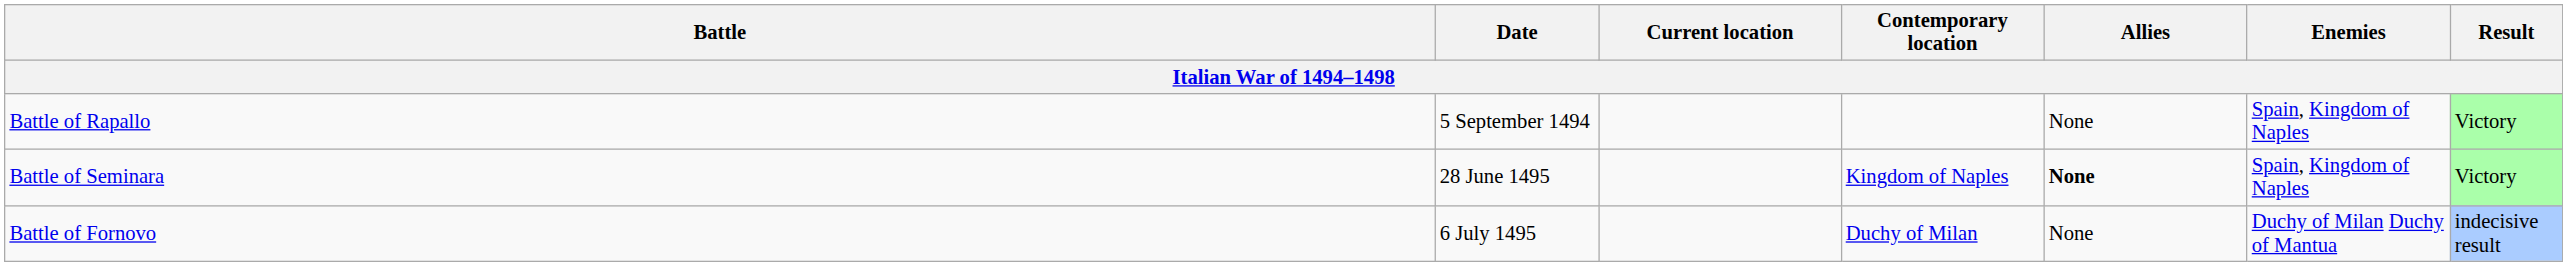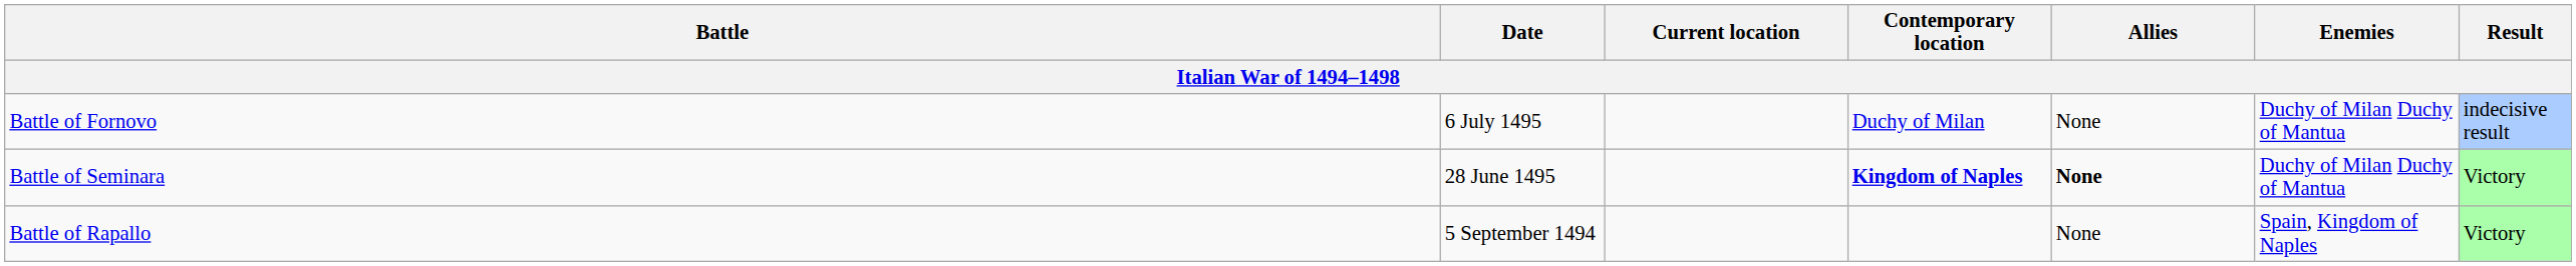 <table class="wikitable sortable" style="width:100%;">
 <tr>
 <th>Battle</th>
 <th style="width:120px;">Date</th>
 <th style="width:180px;">Current location</th>
 <th style="width:150px;">Contemporary location</th>
 <th style="width:150px;">Allies</th>
 <th style="width:150px;">Enemies</th>
 <th style="width:80px;">Result</th>
 </tr>
 <tr>
 <th colspan="7"><a href='#'>Italian War of 1494–1498</a></th>
 </tr>
 <tr>
+<td><a href='#'>Battle of Fornovo</a></td>
+<td>6 July 1495</td>
+<td></td>
+<td> <a href='#'>Duchy of Milan</a></td>
+<td>None</td>
+<td> <a href='#'>Duchy of Milan</a> <a href='#'>Duchy of Mantua</a></td>
+<td style="background:#ACF">indecisive result</td>
+</tr>
+<tr>
+<td><a href='#'>Battle of Seminara</a></td>
+<td>28 June 1495</td>
+<td></td>
+<td><strong> <a href='#'>Kingdom of Naples</a></strong></td>
+<td><strong>None</strong></td>
+<td> <a href='#'>Duchy of Milan</a> <a href='#'>Duchy of Mantua</a></td>
+<td style="background:#AFA">Victory</td>
+</tr>
+<tr>
 <td><a href='#'>Battle of Rapallo</a></td>
 <td>5 September 1494</td>
 <td></td>
 <td></td>
 <td>None</td>
 <td> <a href='#'>Spain</a>, <a href='#'>Kingdom of Naples</a></td>
 <td style="background:#AFA">Victory</td>
 </tr>
-<tr>
-<td><a href='#'>Battle of Seminara</a></td>
-<td>28 June 1495</td>
-<td></td>
-<td> <a href='#'>Kingdom of Naples</a></td>
-<td><strong>None</strong></td>
-<td> <a href='#'>Spain</a>, <a href='#'>Kingdom of Naples</a></td>
-<td style="background:#AFA">Victory</td>
-</tr>
-<tr>
-<td><a href='#'>Battle of Fornovo</a></td>
-<td>6 July 1495</td>
-<td></td>
-<td> <a href='#'>Duchy of Milan</a></td>
-<td>None</td>
-<td> <a href='#'>Duchy of Milan</a> <a href='#'>Duchy of Mantua</a></td>
-<td style="background:#ACF">indecisive result</td>
-</tr>
 </table>
